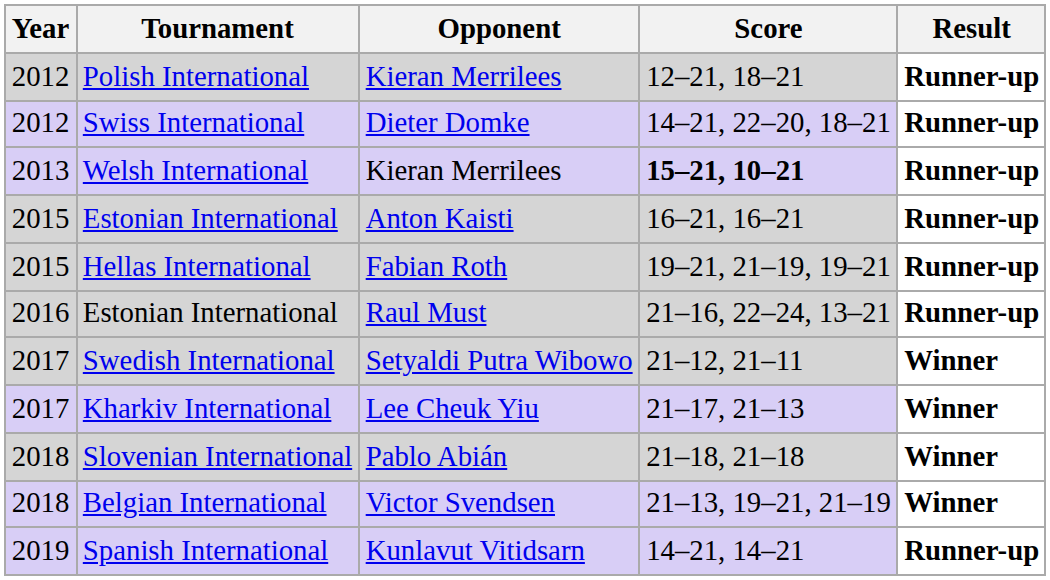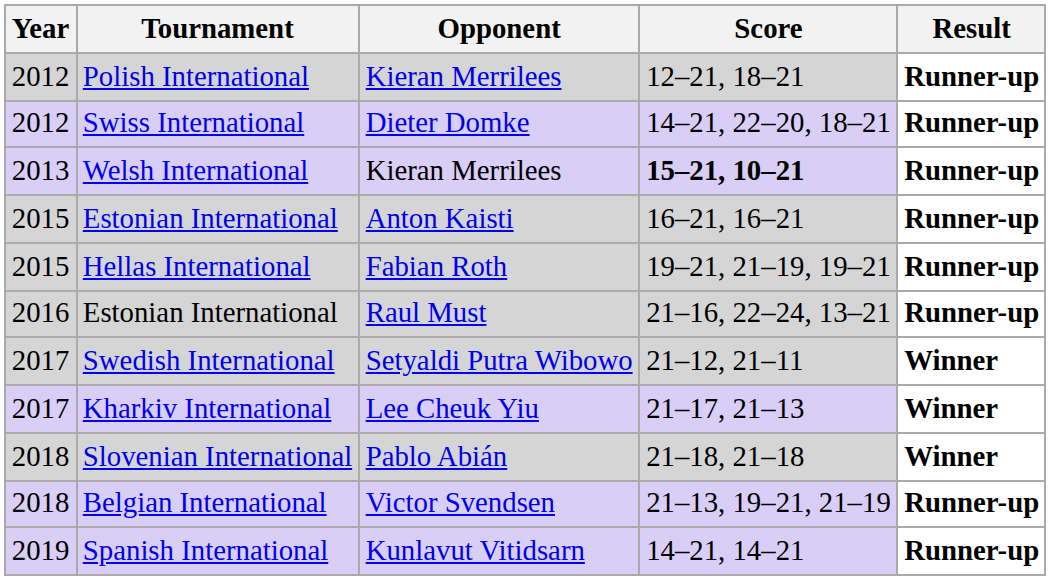 <table class="sortable wikitable" style="font-size: 90%;">
 <tr>
 <th>Year</th>
 <th>Tournament</th>
 <th>Opponent</th>
 <th>Score</th>
 <th>Result</th>
 </tr>
 <tr style="background:#D5D5D5">
 <td align="center">2012</td>
 <td align="left"><a href='#'>Polish International</a></td>
 <td align="left"> <a href='#'>Kieran Merrilees</a></td>
 <td align="left">12–21, 18–21</td>
 <td style="text-align:left; background:white"> <strong>Runner-up</strong></td>
 </tr>
 <tr style="background:#D8CEF6">
 <td align="center">2012</td>
 <td align="left"><a href='#'>Swiss International</a></td>
 <td align="left"> <a href='#'>Dieter Domke</a></td>
 <td align="left">14–21, 22–20, 18–21</td>
 <td style="text-align:left; background:white"> <strong>Runner-up</strong></td>
 </tr>
 <tr style="background:#D8CEF6">
 <td align="center">2013</td>
 <td align="left"><a href='#'>Welsh International</a></td>
 <td align="left"> Kieran Merrilees</td>
 <td align="left"><strong>15–21, 10–21</strong></td>
 <td style="text-align:left; background:white"> <strong>Runner-up</strong></td>
 </tr>
 <tr style="background:#D5D5D5">
 <td align="center">2015</td>
 <td align="left"><a href='#'>Estonian International</a></td>
 <td align="left"> <a href='#'>Anton Kaisti</a></td>
 <td align="left">16–21, 16–21</td>
 <td style="text-align:left; background:white"> <strong>Runner-up</strong></td>
 </tr>
 <tr style="background:#D5D5D5">
 <td align="center">2015</td>
 <td align="left"><a href='#'>Hellas International</a></td>
 <td align="left"> <a href='#'>Fabian Roth</a></td>
 <td align="left">19–21, 21–19, 19–21</td>
 <td style="text-align:left; background:white"> <strong>Runner-up</strong></td>
 </tr>
 <tr style="background:#D5D5D5">
 <td align="center">2016</td>
 <td align="left">Estonian International</td>
 <td align="left"> <a href='#'>Raul Must</a></td>
 <td align="left">21–16, 22–24, 13–21</td>
 <td style="text-align:left; background:white"> <strong>Runner-up</strong></td>
 </tr>
 <tr style="background:#D5D5D5">
 <td align="center">2017</td>
 <td align="left"><a href='#'>Swedish International</a></td>
 <td align="left"> <a href='#'>Setyaldi Putra Wibowo</a></td>
 <td align="left">21–12, 21–11</td>
 <td style="text-align:left; background:white"> <strong>Winner</strong></td>
 </tr>
 <tr style="background:#D8CEF6">
 <td align="center">2017</td>
 <td align="left"><a href='#'>Kharkiv International</a></td>
 <td align="left"> <a href='#'>Lee Cheuk Yiu</a></td>
 <td align="left">21–17, 21–13</td>
 <td style="text-align:left; background:white"> <strong>Winner</strong></td>
 </tr>
 <tr style="background:#D5D5D5">
 <td align="center">2018</td>
 <td align="left"><a href='#'>Slovenian International</a></td>
 <td align="left"> <a href='#'>Pablo Abián</a></td>
 <td align="left">21–18, 21–18</td>
 <td style="text-align:left; background:white"> <strong>Winner</strong></td>
 </tr>
 <tr style="background:#D8CEF6">
 <td align="center">2018</td>
 <td align="left"><a href='#'>Belgian International</a></td>
 <td align="left"> <a href='#'>Victor Svendsen</a></td>
 <td align="left">21–13, 19–21, 21–19</td>
-<td style="text-align:left; background:white"> <strong>Winner</strong></td>
+<td style="text-align:left; background:white"> <strong>Runner-up</strong></td>
 </tr>
 <tr style="background:#D8CEF6">
 <td align="center">2019</td>
 <td align="left"><a href='#'>Spanish International</a></td>
 <td align="left"> <a href='#'>Kunlavut Vitidsarn</a></td>
 <td align="left">14–21, 14–21</td>
 <td style="text-align:left; background:white"> <strong>Runner-up</strong></td>
 </tr>
 </table>
